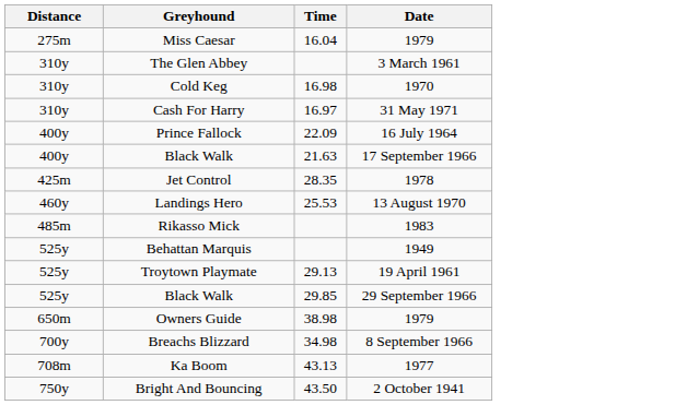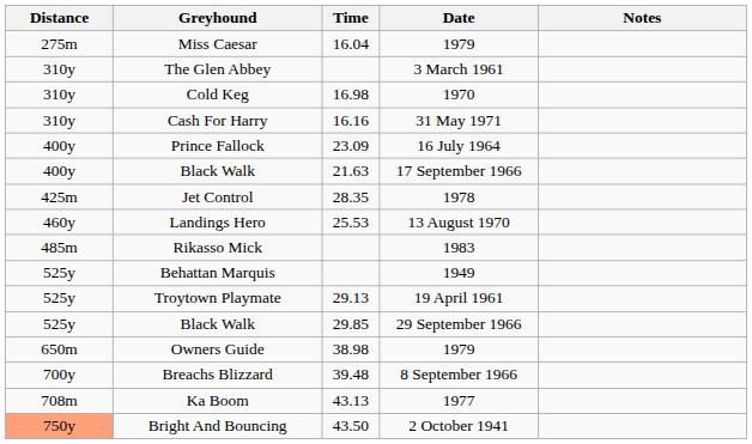 <table class="wikitable" style="font-size: 100%">
 <tr>
 <th width=100>Distance</th>
 <th width=200>Greyhound</th>
 <th width=50>Time</th>
 <th width=150>Date</th>
+<th width=200>Notes</th>
 </tr>
 <tr align=center>
 <td>275m</td>
 <td>Miss Caesar</td>
 <td>16.04</td>
 <td>1979</td>
+<td></td>
 </tr>
 <tr align=center>
 <td>310y</td>
 <td>The Glen Abbey</td>
 <td></td>
 <td>3 March 1961</td>
+<td></td>
 </tr>
 <tr align=center>
 <td>310y</td>
 <td>Cold Keg</td>
 <td>16.98</td>
 <td>1970</td>
+<td></td>
 </tr>
 <tr align=center>
 <td>310y</td>
 <td>Cash For Harry</td>
-<td>16.97</td>
+<td>16.16</td>
 <td>31 May 1971</td>
+<td></td>
 </tr>
 <tr align=center>
 <td>400y</td>
 <td>Prince Fallock</td>
-<td>22.09</td>
+<td>23.09</td>
 <td>16 July 1964</td>
+<td></td>
 </tr>
 <tr align=center>
 <td>400y</td>
 <td>Black Walk</td>
 <td>21.63</td>
 <td>17 September 1966</td>
+<td></td>
 </tr>
 <tr align=center>
 <td>425m</td>
 <td>Jet Control</td>
 <td>28.35</td>
 <td>1978</td>
+<td></td>
 </tr>
 <tr align=center>
 <td>460y</td>
 <td>Landings Hero</td>
 <td>25.53</td>
 <td>13 August 1970</td>
+<td></td>
 </tr>
 <tr align=center>
 <td>485m</td>
 <td>Rikasso Mick</td>
 <td></td>
 <td>1983</td>
+<td></td>
 </tr>
 <tr align=center>
 <td>525y</td>
 <td>Behattan Marquis </td>
 <td></td>
 <td>1949</td>
+<td></td>
 </tr>
 <tr align=center>
 <td>525y</td>
 <td>Troytown Playmate</td>
 <td>29.13</td>
 <td>19 April 1961</td>
+<td></td>
 </tr>
 <tr align=center>
 <td>525y</td>
 <td>Black Walk</td>
 <td>29.85</td>
 <td>29 September 1966</td>
+<td></td>
 </tr>
 <tr align=center>
 <td>650m</td>
 <td>Owners Guide</td>
 <td>38.98</td>
 <td>1979</td>
+<td></td>
 </tr>
 <tr align=center>
 <td>700y</td>
 <td>Breachs Blizzard</td>
-<td>34.98</td>
+<td>39.48</td>
 <td>8 September 1966</td>
+<td></td>
 </tr>
 <tr align=center>
 <td>708m</td>
 <td>Ka Boom</td>
 <td>43.13</td>
 <td>1977</td>
+<td></td>
 </tr>
 <tr align=center>
-<td>750y</td>
+<td style="background: lightsalmon;">750y</td>
 <td>Bright And Bouncing</td>
 <td>43.50</td>
 <td>2 October 1941</td>
+<td></td>
 </tr>
 </table>
